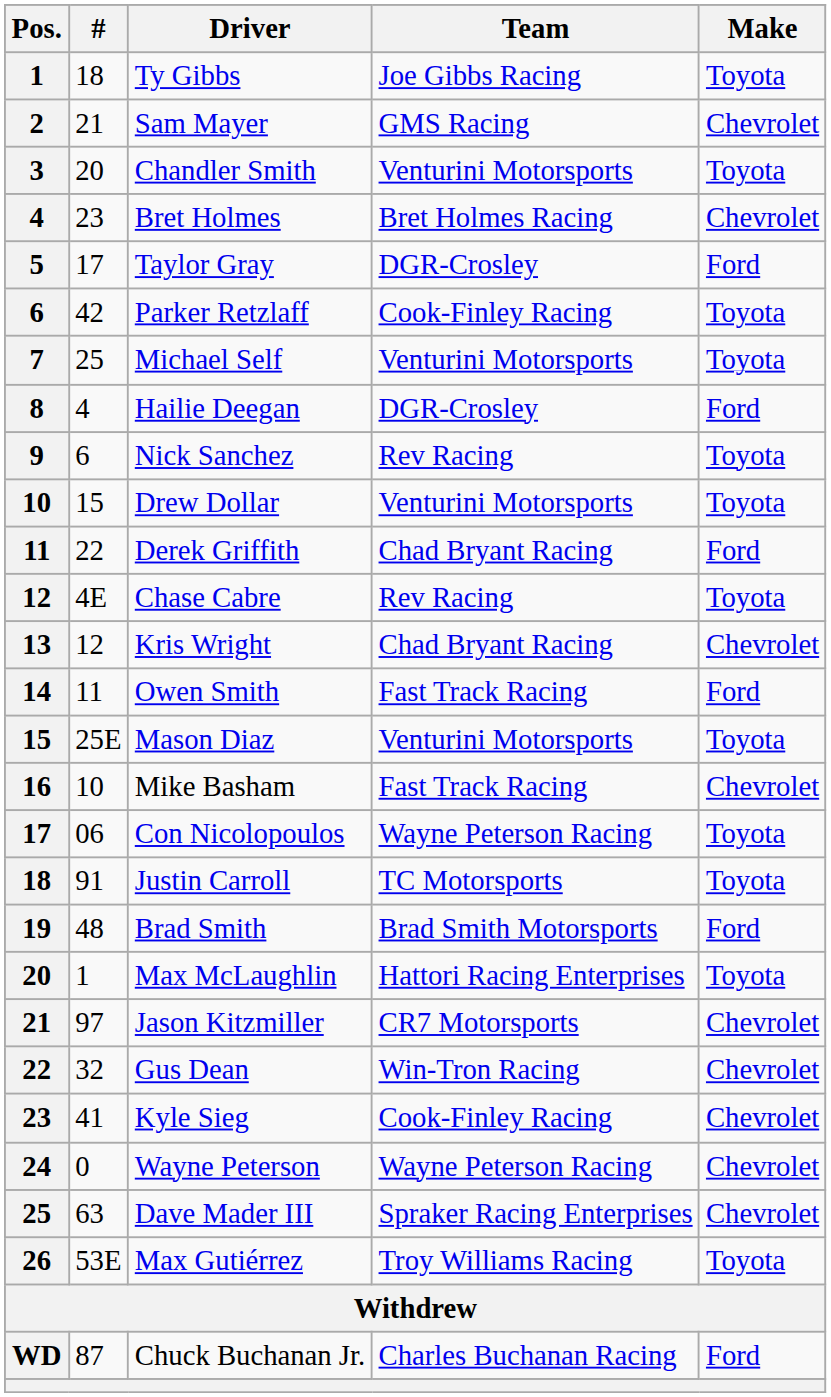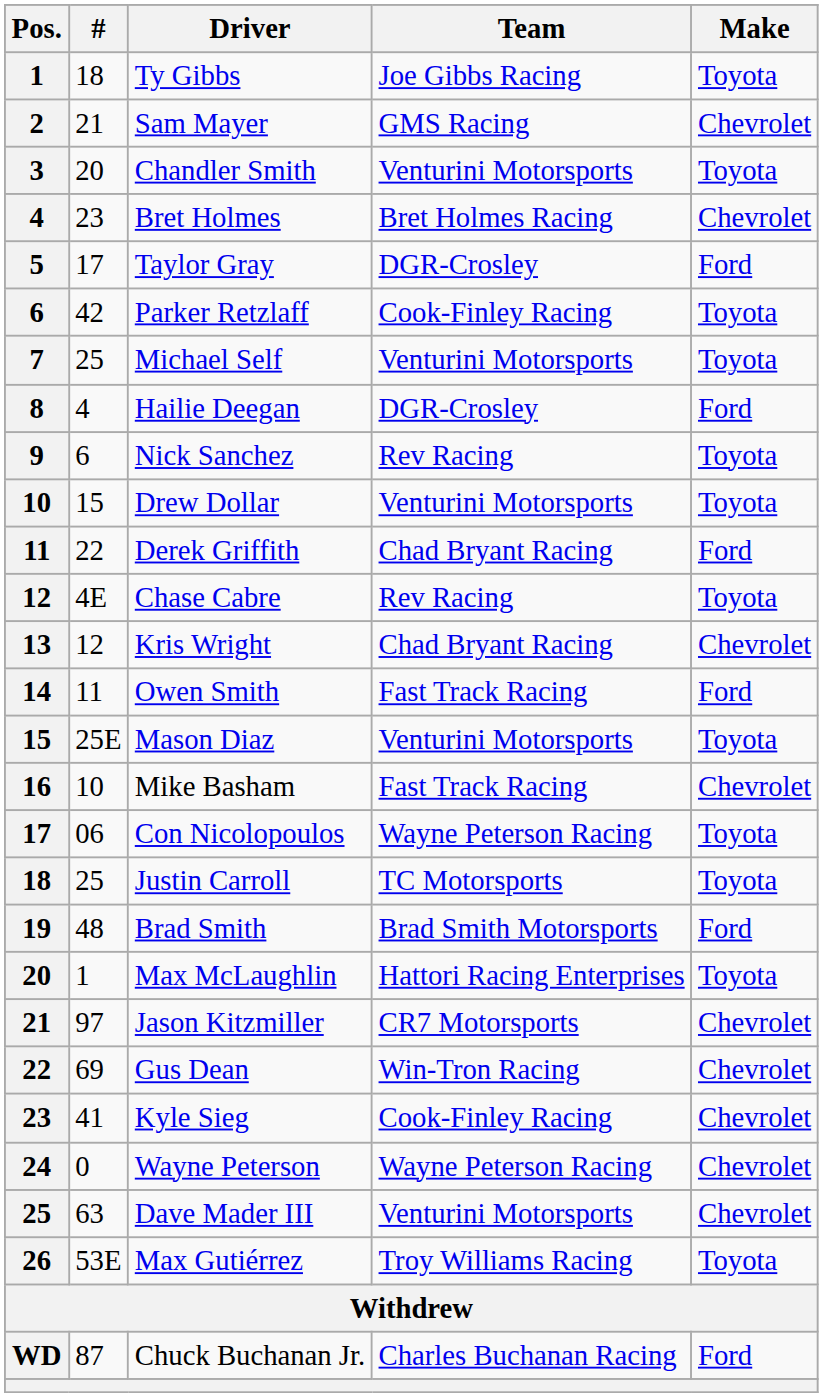 <table class="wikitable" style="font-size:95%">
 <tr>
 <th>Pos.</th>
 <th>#</th>
 <th>Driver</th>
 <th>Team</th>
 <th>Make</th>
 </tr>
 <tr>
 <th>1</th>
 <td>18</td>
 <td><a href='#'>Ty Gibbs</a></td>
 <td><a href='#'>Joe Gibbs Racing</a></td>
 <td><a href='#'>Toyota</a></td>
 </tr>
 <tr>
 <th>2</th>
 <td>21</td>
 <td><a href='#'>Sam Mayer</a></td>
 <td><a href='#'>GMS Racing</a></td>
 <td><a href='#'>Chevrolet</a></td>
 </tr>
 <tr>
 <th>3</th>
 <td>20</td>
 <td><a href='#'>Chandler Smith</a></td>
 <td><a href='#'>Venturini Motorsports</a></td>
 <td><a href='#'>Toyota</a></td>
 </tr>
 <tr>
 <th>4</th>
 <td>23</td>
 <td><a href='#'>Bret Holmes</a></td>
 <td><a href='#'>Bret Holmes Racing</a></td>
 <td><a href='#'>Chevrolet</a></td>
 </tr>
 <tr>
 <th>5</th>
 <td>17</td>
 <td><a href='#'>Taylor Gray</a></td>
 <td><a href='#'>DGR-Crosley</a></td>
 <td><a href='#'>Ford</a></td>
 </tr>
 <tr>
 <th>6</th>
 <td>42</td>
 <td><a href='#'>Parker Retzlaff</a></td>
 <td><a href='#'>Cook-Finley Racing</a></td>
 <td><a href='#'>Toyota</a></td>
 </tr>
 <tr>
 <th>7</th>
 <td>25</td>
 <td><a href='#'>Michael Self</a></td>
 <td><a href='#'>Venturini Motorsports</a></td>
 <td><a href='#'>Toyota</a></td>
 </tr>
 <tr>
 <th>8</th>
 <td>4</td>
 <td><a href='#'>Hailie Deegan</a></td>
 <td><a href='#'>DGR-Crosley</a></td>
 <td><a href='#'>Ford</a></td>
 </tr>
 <tr>
 <th>9</th>
 <td>6</td>
 <td><a href='#'>Nick Sanchez</a></td>
 <td><a href='#'>Rev Racing</a></td>
 <td><a href='#'>Toyota</a></td>
 </tr>
 <tr>
 <th>10</th>
 <td>15</td>
 <td><a href='#'>Drew Dollar</a></td>
 <td><a href='#'>Venturini Motorsports</a></td>
 <td><a href='#'>Toyota</a></td>
 </tr>
 <tr>
 <th>11</th>
 <td>22</td>
 <td><a href='#'>Derek Griffith</a></td>
 <td><a href='#'>Chad Bryant Racing</a></td>
 <td><a href='#'>Ford</a></td>
 </tr>
 <tr>
 <th>12</th>
 <td>4E</td>
 <td><a href='#'>Chase Cabre</a></td>
 <td><a href='#'>Rev Racing</a></td>
 <td><a href='#'>Toyota</a></td>
 </tr>
 <tr>
 <th>13</th>
 <td>12</td>
 <td><a href='#'>Kris Wright</a></td>
 <td><a href='#'>Chad Bryant Racing</a></td>
 <td><a href='#'>Chevrolet</a></td>
 </tr>
 <tr>
 <th>14</th>
 <td>11</td>
 <td><a href='#'>Owen Smith</a></td>
 <td><a href='#'>Fast Track Racing</a></td>
 <td><a href='#'>Ford</a></td>
 </tr>
 <tr>
 <th>15</th>
 <td>25E</td>
 <td><a href='#'>Mason Diaz</a></td>
 <td><a href='#'>Venturini Motorsports</a></td>
 <td><a href='#'>Toyota</a></td>
 </tr>
 <tr>
 <th>16</th>
 <td>10</td>
 <td>Mike Basham</td>
 <td><a href='#'>Fast Track Racing</a></td>
 <td><a href='#'>Chevrolet</a></td>
 </tr>
 <tr>
 <th>17</th>
 <td>06</td>
 <td><a href='#'>Con Nicolopoulos</a></td>
 <td><a href='#'>Wayne Peterson Racing</a></td>
 <td><a href='#'>Toyota</a></td>
 </tr>
 <tr>
 <th>18</th>
-<td>91</td>
+<td>25</td>
 <td><a href='#'>Justin Carroll</a></td>
 <td><a href='#'>TC Motorsports</a></td>
 <td><a href='#'>Toyota</a></td>
 </tr>
 <tr>
 <th>19</th>
 <td>48</td>
 <td><a href='#'>Brad Smith</a></td>
 <td><a href='#'>Brad Smith Motorsports</a></td>
 <td><a href='#'>Ford</a></td>
 </tr>
 <tr>
 <th>20</th>
 <td>1</td>
 <td><a href='#'>Max McLaughlin</a></td>
 <td><a href='#'>Hattori Racing Enterprises</a></td>
 <td><a href='#'>Toyota</a></td>
 </tr>
 <tr>
 <th>21</th>
 <td>97</td>
 <td><a href='#'>Jason Kitzmiller</a></td>
 <td><a href='#'>CR7 Motorsports</a></td>
 <td><a href='#'>Chevrolet</a></td>
 </tr>
 <tr>
 <th>22</th>
-<td>32</td>
+<td>69</td>
 <td><a href='#'>Gus Dean</a></td>
 <td><a href='#'>Win-Tron Racing</a></td>
 <td><a href='#'>Chevrolet</a></td>
 </tr>
 <tr>
 <th>23</th>
 <td>41</td>
 <td><a href='#'>Kyle Sieg</a></td>
 <td><a href='#'>Cook-Finley Racing</a></td>
 <td><a href='#'>Chevrolet</a></td>
 </tr>
 <tr>
 <th>24</th>
 <td>0</td>
 <td><a href='#'>Wayne Peterson</a></td>
 <td><a href='#'>Wayne Peterson Racing</a></td>
 <td><a href='#'>Chevrolet</a></td>
 </tr>
 <tr>
 <th>25</th>
 <td>63</td>
 <td><a href='#'>Dave Mader III</a></td>
-<td><a href='#'>Spraker Racing Enterprises</a></td>
+<td><a href='#'>Venturini Motorsports</a></td>
 <td><a href='#'>Chevrolet</a></td>
 </tr>
 <tr>
 <th>26</th>
 <td>53E</td>
 <td><a href='#'>Max Gutiérrez</a></td>
 <td><a href='#'>Troy Williams Racing</a></td>
 <td><a href='#'>Toyota</a></td>
 </tr>
 <tr>
 <th colspan="5">Withdrew</th>
 </tr>
 <tr>
 <th>WD</th>
 <td>87</td>
 <td>Chuck Buchanan Jr.</td>
 <td><a href='#'>Charles Buchanan Racing</a></td>
 <td><a href='#'>Ford</a></td>
 </tr>
 <tr>
 <th colspan="5"></th>
 </tr>
 </table>
